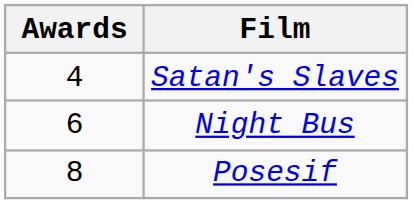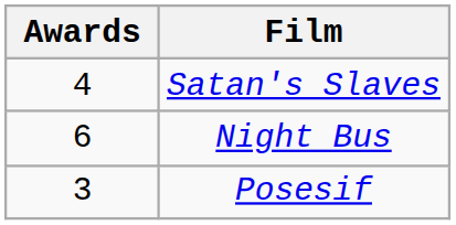 <table class="wikitable plainrowheaders" style="text-align:center;">
 <tr>
 <th scope="col" style="width:55px;">Awards</th>
 <th scope="col" style="text-align:center;">Film</th>
 </tr>
 <tr>
 <td>4</td>
 <td><em><a href='#'>Satan's Slaves</a></em></td>
 </tr>
 <tr>
 <td>6</td>
 <td><em><a href='#'>Night Bus</a></em></td>
 </tr>
 <tr>
-<td>8</td>
+<td>3</td>
 <td><em><a href='#'>Posesif</a></em></td>
 </tr>
 </table>
